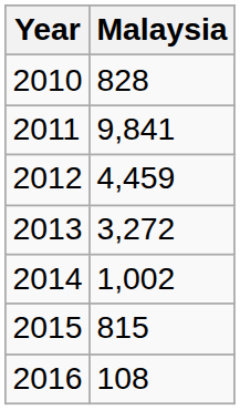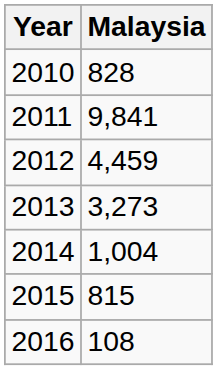 <table class="wikitable">
 <tr>
 <th>Year</th>
 <th>Malaysia</th>
 </tr>
 <tr>
 <td>2010</td>
 <td>828</td>
 </tr>
 <tr>
 <td>2011</td>
 <td>9,841</td>
 </tr>
 <tr>
 <td>2012</td>
 <td>4,459</td>
 </tr>
 <tr>
 <td>2013</td>
-<td>3,272</td>
+<td>3,273</td>
 </tr>
 <tr>
 <td>2014</td>
-<td>1,002</td>
+<td>1,004</td>
 </tr>
 <tr>
 <td>2015</td>
 <td>815</td>
 </tr>
 <tr>
 <td>2016</td>
 <td>108</td>
 </tr>
 </table>
